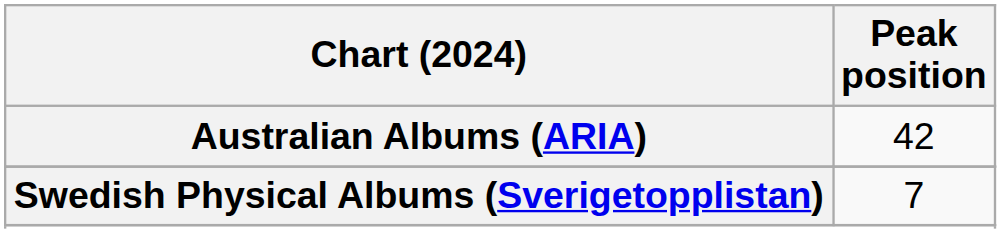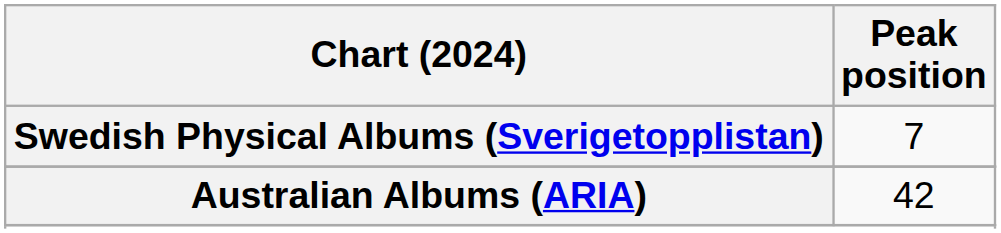 <table class="wikitable sortable plainrowheaders" style="text-align:center">
 <tr>
 <th scope="col">Chart (2024)</th>
 <th scope="col">Peak<br>position</th>
 </tr>
 <tr>
-<th scope="row">Australian Albums (<a href='#'>ARIA</a>)</th>
-<td>42</td>
+<th scope="row">Swedish Physical Albums (<a href='#'>Sverigetopplistan</a>)</th>
+<td>7</td>
 </tr>
 <tr>
 </tr>
 <tr>
 </tr>
 <tr>
 </tr>
 <tr>
 </tr>
 <tr>
 </tr>
 <tr>
 </tr>
 <tr>
-<th scope="row">Swedish Physical Albums (<a href='#'>Sverigetopplistan</a>)</th>
-<td>7</td>
+<th scope="row">Australian Albums (<a href='#'>ARIA</a>)</th>
+<td>42</td>
 </tr>
 <tr>
 </tr>
 <tr>
 </tr>
 </table>
